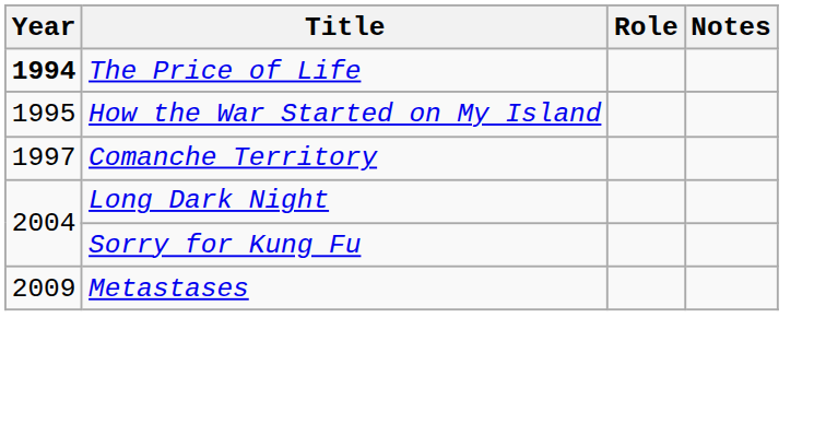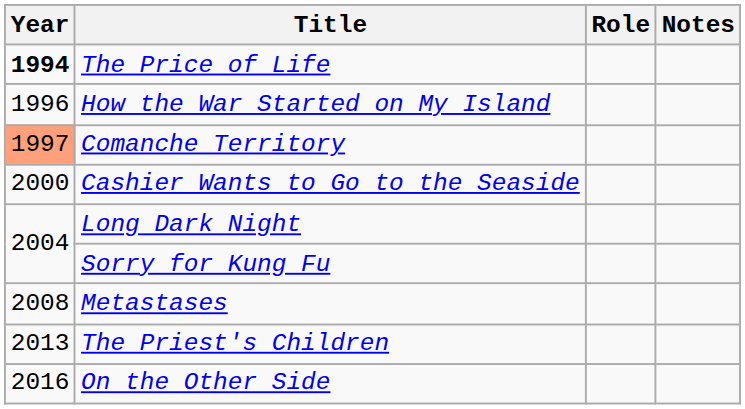 <table class="wikitable sortable">
 <tr>
 <th>Year</th>
 <th>Title</th>
 <th>Role</th>
 <th class="unsortable">Notes</th>
 </tr>
 <tr>
 <td><strong>1994</strong></td>
 <td><em><a href='#'>The Price of Life</a></em></td>
 <td></td>
 <td></td>
 </tr>
 <tr>
-<td>1995</td>
+<td>1996</td>
 <td><em><a href='#'>How the War Started on My Island</a></em></td>
 <td></td>
 <td></td>
 </tr>
 <tr>
-<td>1997</td>
+<td style="background: lightsalmon;">1997</td>
 <td><em><a href='#'>Comanche Territory</a></em></td>
+<td></td>
+<td></td>
+</tr>
+<tr>
+<td>2000</td>
+<td><em><a href='#'>Cashier Wants to Go to the Seaside</a></em></td>
 <td></td>
 <td></td>
 </tr>
 <tr>
 <td rowspan=2>2004</td>
 <td><em><a href='#'>Long Dark Night</a></em></td>
 <td></td>
 <td></td>
 </tr>
 <tr>
 <td><em><a href='#'>Sorry for Kung Fu</a></em></td>
 <td></td>
 <td></td>
 </tr>
 <tr>
-<td>2009</td>
+<td>2008</td>
 <td><em><a href='#'>Metastases</a></em></td>
 <td></td>
 <td></td>
 </tr>
+<tr>
+<td>2013</td>
+<td><em><a href='#'>The Priest's Children</a></em></td>
+<td></td>
+<td></td>
+</tr>
+<tr>
+<td>2016</td>
+<td><em><a href='#'>On the Other Side</a></em></td>
+<td></td>
+<td></td>
+</tr>
 </table>
